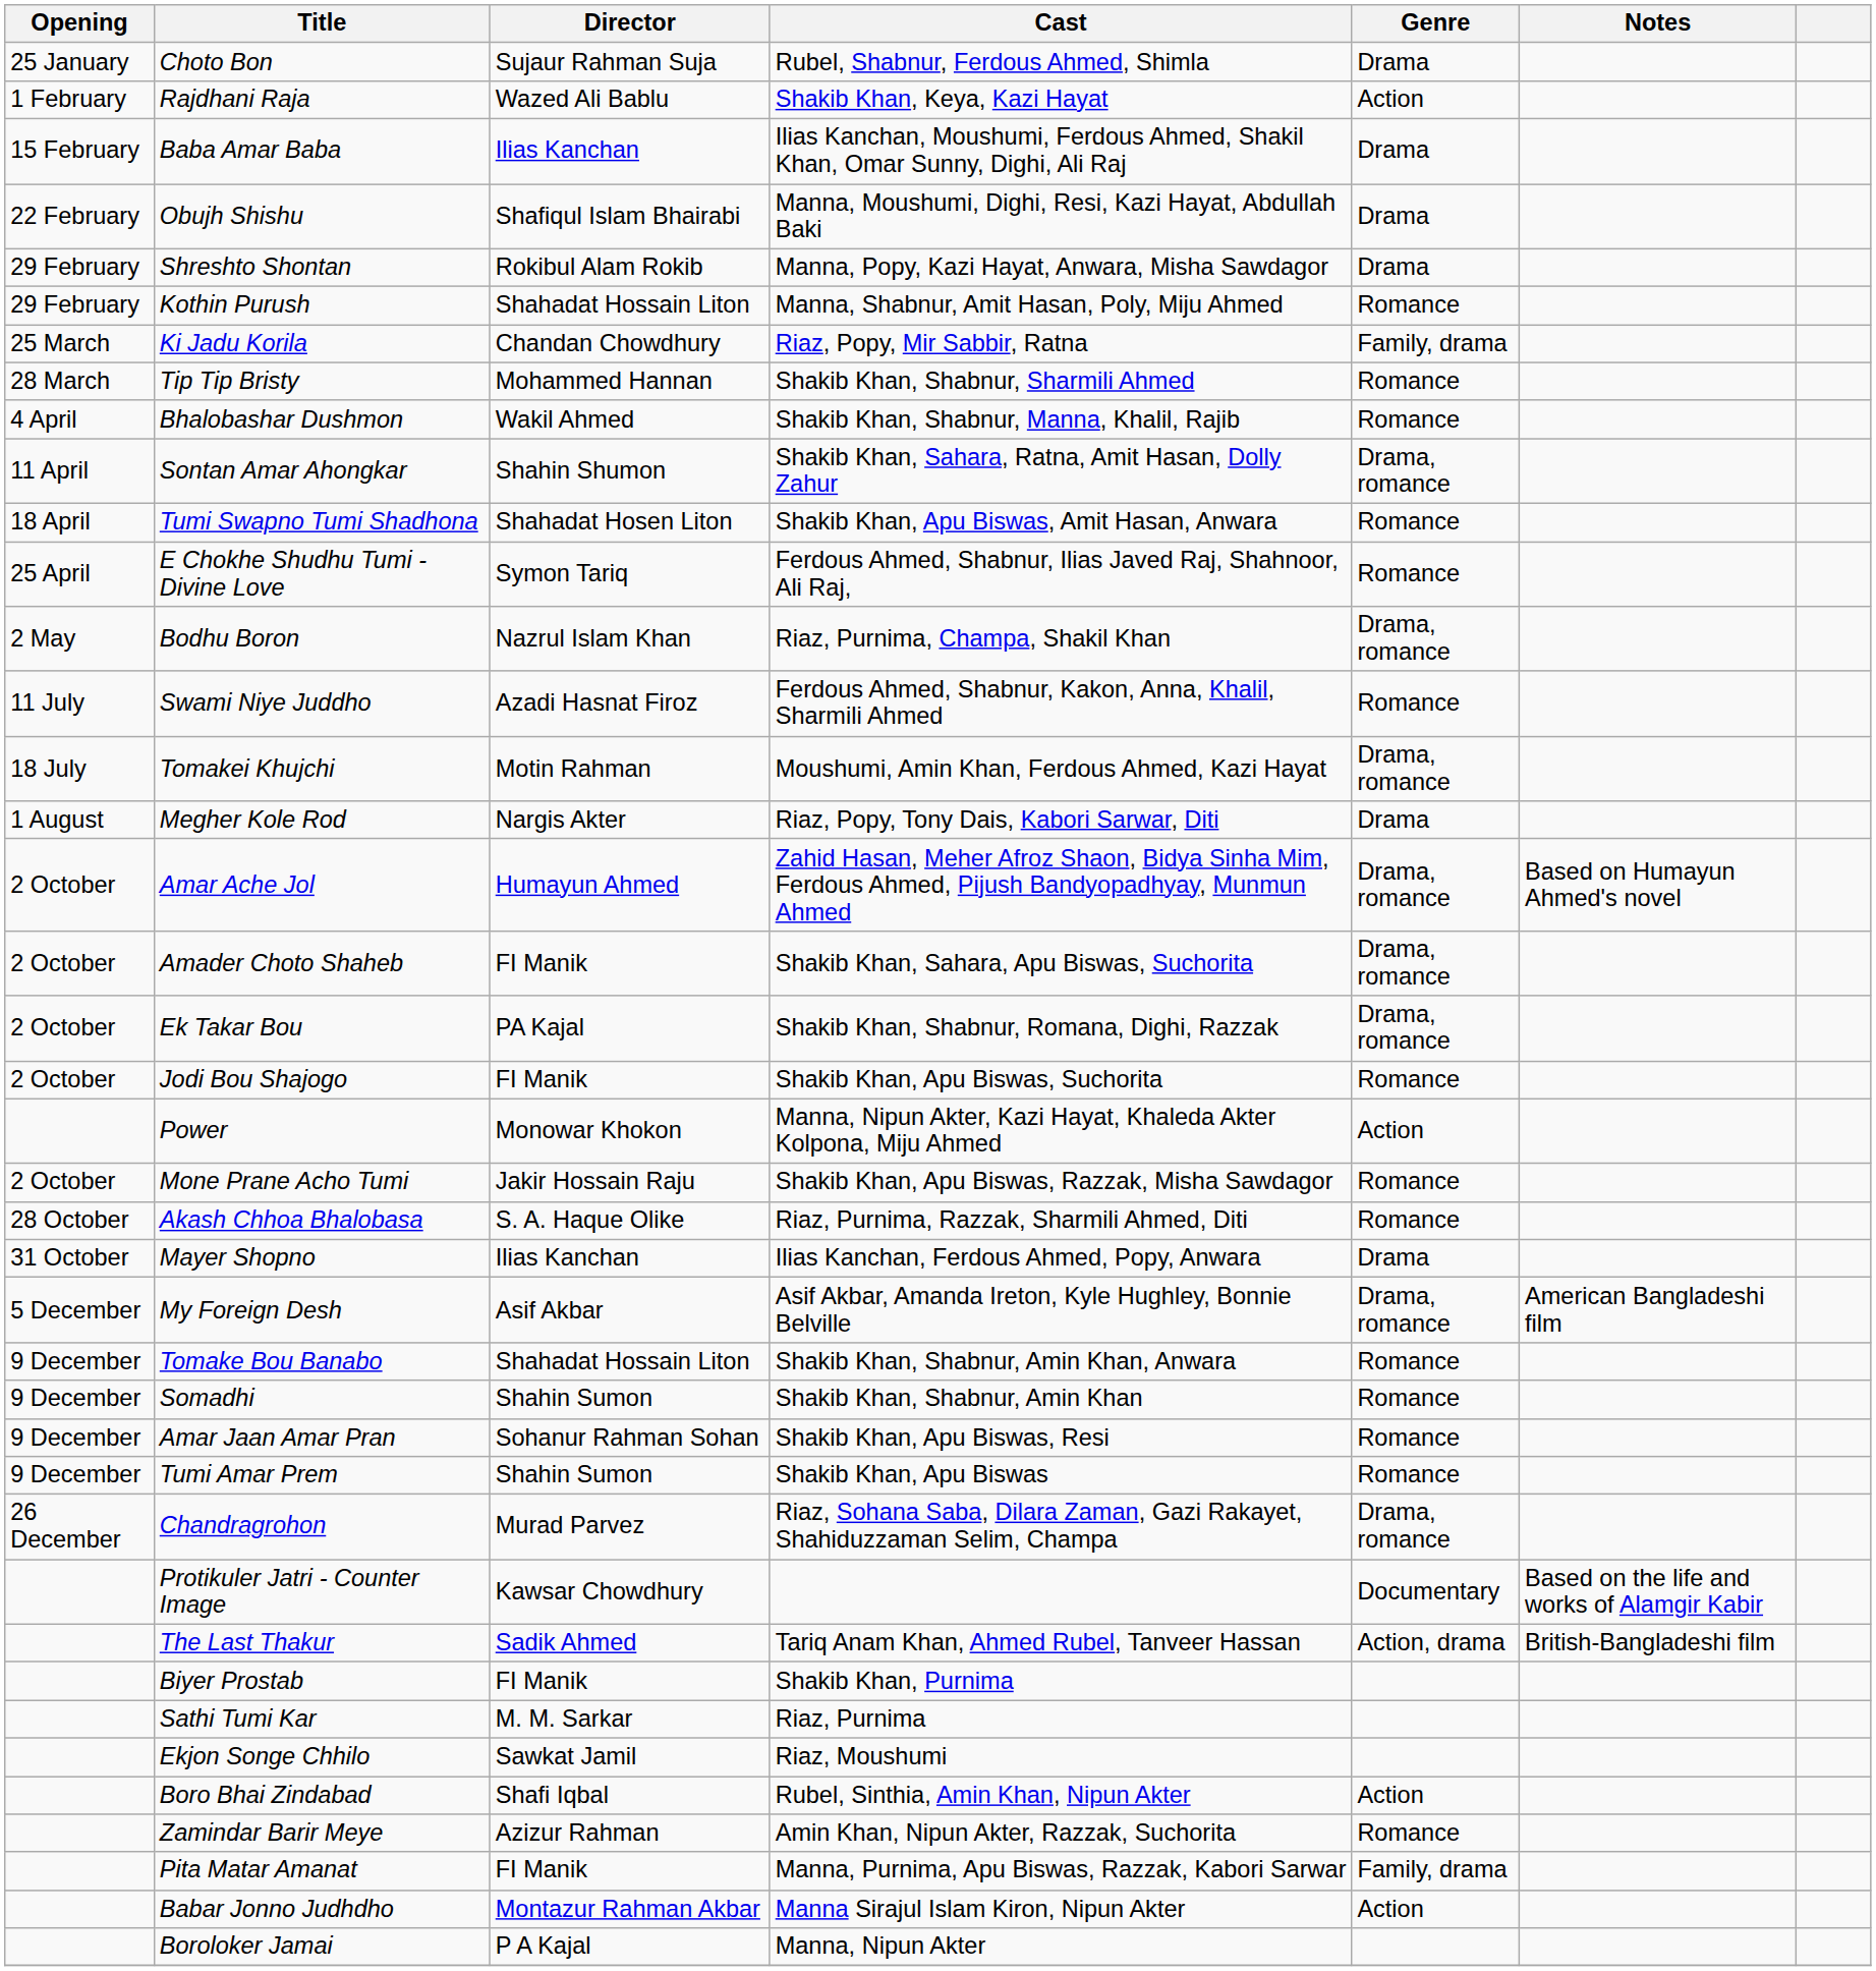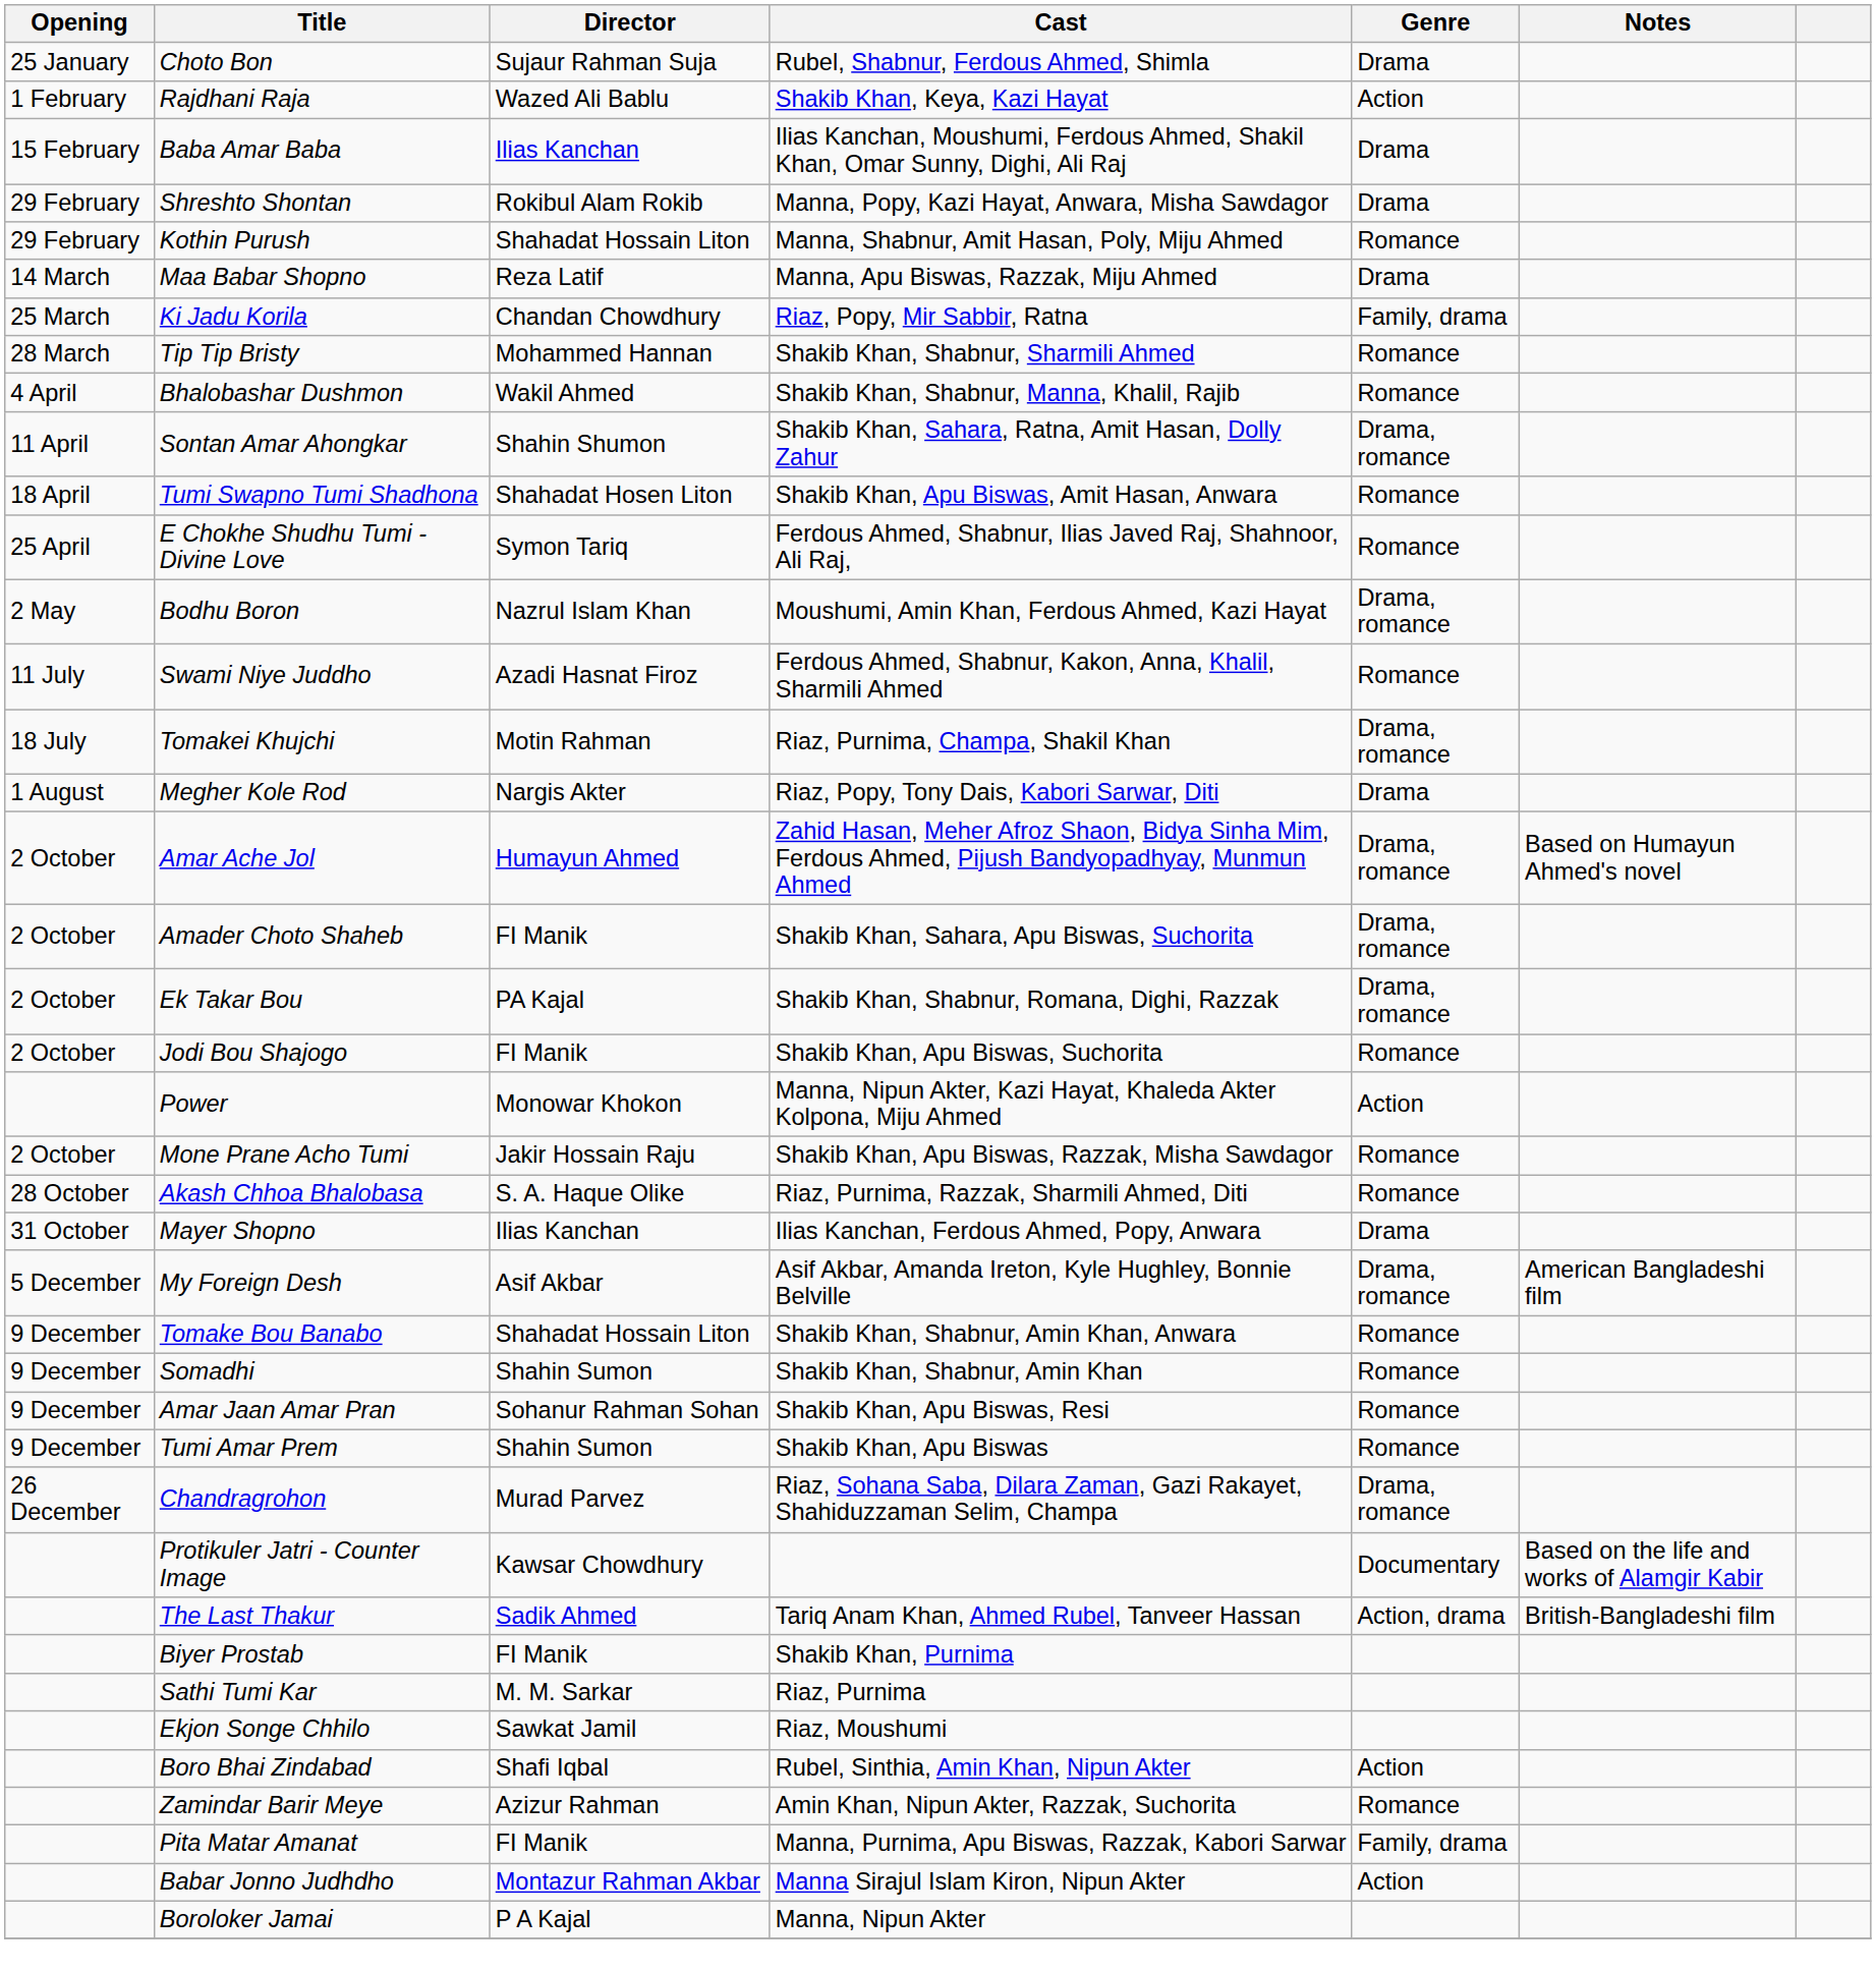 <table class="wikitable sortable">
 <tr>
 <th style="width:8%;">Opening</th>
 <th style="width:18%;">Title</th>
 <th style="width:15%;">Director</th>
 <th>Cast</th>
 <th>Genre</th>
 <th>Notes</th>
 <th style="width:4%;"></th>
 </tr>
 <tr>
 <td>25 January</td>
 <td><em>Choto Bon</em></td>
 <td>Sujaur Rahman Suja</td>
 <td>Rubel, <a href='#'>Shabnur</a>, <a href='#'>Ferdous Ahmed</a>, Shimla</td>
 <td>Drama</td>
 <td></td>
 <td></td>
 </tr>
 <tr>
 <td>1 February</td>
 <td><em>Rajdhani Raja</em></td>
 <td>Wazed Ali Bablu</td>
 <td><a href='#'>Shakib Khan</a>, Keya, <a href='#'>Kazi Hayat</a></td>
 <td>Action</td>
 <td></td>
 <td></td>
 </tr>
 <tr>
 <td>15 February</td>
 <td><em>Baba Amar Baba</em></td>
 <td><a href='#'>Ilias Kanchan</a></td>
 <td>Ilias Kanchan, Moushumi, Ferdous Ahmed, Shakil Khan, Omar Sunny, Dighi, Ali Raj</td>
 <td>Drama</td>
 <td></td>
 <td></td>
 </tr>
 <tr>
-<td>22 February</td>
-<td><em>Obujh Shishu</em></td>
-<td>Shafiqul Islam Bhairabi</td>
-<td>Manna, Moushumi, Dighi, Resi, Kazi Hayat, Abdullah Baki</td>
-<td>Drama</td>
-<td></td>
-<td></td>
-</tr>
-<tr>
 <td>29 February</td>
 <td><em>Shreshto Shontan</em></td>
 <td>Rokibul Alam Rokib</td>
 <td>Manna, Popy, Kazi Hayat, Anwara, Misha Sawdagor</td>
 <td>Drama</td>
 <td></td>
 <td></td>
 </tr>
 <tr>
 <td>29 February</td>
 <td><em>Kothin Purush</em></td>
 <td>Shahadat Hossain Liton</td>
 <td>Manna, Shabnur, Amit Hasan, Poly, Miju Ahmed</td>
 <td>Romance</td>
+<td></td>
+<td></td>
+</tr>
+<tr>
+<td>14 March</td>
+<td><em>Maa Babar Shopno</em></td>
+<td>Reza Latif</td>
+<td>Manna, Apu Biswas, Razzak, Miju Ahmed</td>
+<td>Drama</td>
 <td></td>
 <td></td>
 </tr>
 <tr>
 <td>25 March</td>
 <td><em><a href='#'>Ki Jadu Korila</a></em></td>
 <td>Chandan Chowdhury</td>
 <td><a href='#'>Riaz</a>, Popy, <a href='#'>Mir Sabbir</a>, Ratna</td>
 <td>Family, drama</td>
 <td></td>
 <td></td>
 </tr>
 <tr>
 <td>28 March</td>
 <td><em>Tip Tip Bristy</em></td>
 <td>Mohammed Hannan</td>
 <td>Shakib Khan, Shabnur, <a href='#'>Sharmili Ahmed</a></td>
 <td>Romance</td>
 <td></td>
 <td></td>
 </tr>
 <tr>
 <td>4 April</td>
 <td><em>Bhalobashar Dushmon</em></td>
 <td>Wakil Ahmed</td>
 <td>Shakib Khan, Shabnur, <a href='#'>Manna</a>, Khalil, Rajib</td>
 <td>Romance</td>
 <td></td>
 <td></td>
 </tr>
 <tr>
 <td>11 April</td>
 <td><em>Sontan Amar Ahongkar </em></td>
 <td>Shahin Shumon</td>
 <td>Shakib Khan, <a href='#'>Sahara</a>, Ratna, Amit Hasan, <a href='#'>Dolly Zahur</a></td>
 <td>Drama, romance</td>
 <td></td>
 <td></td>
 </tr>
 <tr>
 <td>18 April</td>
 <td><em><a href='#'>Tumi Swapno Tumi Shadhona</a></em></td>
 <td>Shahadat Hosen Liton</td>
 <td>Shakib Khan, <a href='#'>Apu Biswas</a>, Amit Hasan, Anwara</td>
 <td>Romance</td>
 <td></td>
 <td></td>
 </tr>
 <tr>
 <td>25 April</td>
 <td><em>E Chokhe Shudhu Tumi - Divine Love</em></td>
 <td>Symon Tariq</td>
 <td>Ferdous Ahmed, Shabnur, Ilias Javed Raj, Shahnoor, Ali Raj,</td>
 <td>Romance</td>
 <td></td>
 <td></td>
 </tr>
 <tr>
 <td>2 May</td>
 <td><em>Bodhu Boron</em></td>
 <td>Nazrul Islam Khan</td>
-<td>Riaz, Purnima, <a href='#'>Champa</a>, Shakil Khan</td>
+<td>Moushumi, Amin Khan, Ferdous Ahmed, Kazi Hayat</td>
 <td>Drama, romance</td>
 <td></td>
 <td></td>
 </tr>
 <tr>
 <td>11 July</td>
 <td><em>Swami Niye Juddho</em></td>
 <td>Azadi Hasnat Firoz</td>
 <td>Ferdous Ahmed, Shabnur, Kakon, Anna, <a href='#'>Khalil</a>, Sharmili Ahmed</td>
 <td>Romance</td>
 <td></td>
 <td></td>
 </tr>
 <tr>
 <td>18 July</td>
 <td><em>Tomakei Khujchi</em></td>
 <td>Motin Rahman</td>
-<td>Moushumi, Amin Khan, Ferdous Ahmed, Kazi Hayat</td>
+<td>Riaz, Purnima, <a href='#'>Champa</a>, Shakil Khan</td>
 <td>Drama, romance</td>
 <td></td>
 <td></td>
 </tr>
 <tr>
 <td>1 August</td>
 <td><em>Megher Kole Rod</em></td>
 <td>Nargis Akter</td>
 <td>Riaz, Popy, Tony Dais, <a href='#'>Kabori Sarwar</a>, <a href='#'>Diti</a></td>
 <td>Drama</td>
 <td></td>
 <td></td>
 </tr>
 <tr>
 <td>2 October</td>
 <td><em><a href='#'>Amar Ache Jol</a></em></td>
 <td><a href='#'>Humayun Ahmed</a></td>
 <td><a href='#'>Zahid Hasan</a>, <a href='#'>Meher Afroz Shaon</a>, <a href='#'>Bidya Sinha Mim</a>, Ferdous Ahmed, <a href='#'>Pijush Bandyopadhyay</a>, <a href='#'>Munmun Ahmed</a></td>
 <td>Drama, romance</td>
 <td>Based on Humayun Ahmed's novel</td>
 <td></td>
 </tr>
 <tr>
 <td>2 October</td>
 <td><em>Amader Choto Shaheb</em></td>
 <td>FI Manik</td>
 <td>Shakib Khan, Sahara, Apu Biswas, <a href='#'>Suchorita</a></td>
 <td>Drama, romance</td>
 <td></td>
 <td></td>
 </tr>
 <tr>
 <td>2 October</td>
 <td><em>Ek Takar Bou</em></td>
 <td>PA Kajal</td>
 <td>Shakib Khan, Shabnur, Romana, Dighi, Razzak</td>
 <td>Drama, romance</td>
 <td></td>
 <td></td>
 </tr>
 <tr>
 <td>2 October</td>
 <td><em>Jodi Bou Shajogo</em></td>
 <td>FI Manik</td>
 <td>Shakib Khan, Apu Biswas, Suchorita</td>
 <td>Romance</td>
 <td></td>
 <td></td>
 </tr>
 <tr>
 <td></td>
 <td><em>Power</em></td>
 <td>Monowar Khokon</td>
 <td>Manna, Nipun Akter, Kazi Hayat, Khaleda Akter Kolpona, Miju Ahmed</td>
 <td>Action</td>
 <td></td>
 <td></td>
 </tr>
 <tr>
 <td>2 October</td>
 <td><em>Mone Prane Acho Tumi</em></td>
 <td>Jakir Hossain Raju</td>
 <td>Shakib Khan, Apu Biswas, Razzak, Misha Sawdagor</td>
 <td>Romance</td>
 <td></td>
 <td></td>
 </tr>
 <tr>
 <td>28 October</td>
 <td><em><a href='#'>Akash Chhoa Bhalobasa</a></em></td>
 <td>S. A. Haque Olike</td>
 <td>Riaz, Purnima, Razzak, Sharmili Ahmed, Diti</td>
 <td>Romance</td>
 <td></td>
 <td></td>
 </tr>
 <tr>
 <td>31 October</td>
 <td><em>Mayer Shopno</em></td>
 <td>Ilias Kanchan</td>
 <td>Ilias Kanchan, Ferdous Ahmed, Popy, Anwara</td>
 <td>Drama</td>
 <td></td>
 <td></td>
 </tr>
 <tr>
 <td>5 December</td>
 <td><em>My Foreign Desh</em></td>
 <td>Asif Akbar</td>
 <td>Asif Akbar, Amanda Ireton, Kyle Hughley, Bonnie Belville</td>
 <td>Drama, romance</td>
 <td>American Bangladeshi film</td>
 <td></td>
 </tr>
 <tr>
 <td>9 December</td>
 <td><em><a href='#'>Tomake Bou Banabo</a></em></td>
 <td>Shahadat Hossain Liton</td>
 <td>Shakib Khan, Shabnur, Amin Khan, Anwara</td>
 <td>Romance</td>
 <td></td>
 <td></td>
 </tr>
 <tr>
 <td>9 December</td>
 <td><em>Somadhi</em></td>
 <td>Shahin Sumon</td>
 <td>Shakib Khan, Shabnur, Amin Khan</td>
 <td>Romance</td>
 <td></td>
 <td></td>
 </tr>
 <tr>
 <td>9 December</td>
 <td><em>Amar Jaan Amar Pran</em></td>
 <td>Sohanur Rahman Sohan</td>
 <td>Shakib Khan, Apu Biswas, Resi</td>
 <td>Romance</td>
 <td></td>
 <td></td>
 </tr>
 <tr>
 <td>9 December</td>
 <td><em>Tumi Amar Prem</em></td>
 <td>Shahin Sumon</td>
 <td>Shakib Khan, Apu Biswas</td>
 <td>Romance</td>
 <td></td>
 <td></td>
 </tr>
 <tr>
 <td>26 December</td>
 <td><em><a href='#'>Chandragrohon</a></em></td>
 <td>Murad Parvez</td>
 <td>Riaz, <a href='#'>Sohana Saba</a>, <a href='#'>Dilara Zaman</a>, Gazi Rakayet, Shahiduzzaman Selim, Champa</td>
 <td>Drama, romance</td>
 <td></td>
 <td></td>
 </tr>
 <tr>
 <td></td>
 <td><em>Protikuler Jatri - Counter Image</em></td>
 <td>Kawsar Chowdhury</td>
 <td></td>
 <td>Documentary</td>
 <td>Based on the life and works of <a href='#'>Alamgir Kabir</a></td>
 <td></td>
 </tr>
 <tr>
 <td></td>
 <td><em><a href='#'>The Last Thakur</a></em></td>
 <td><a href='#'>Sadik Ahmed</a></td>
 <td>Tariq Anam Khan, <a href='#'>Ahmed Rubel</a>, Tanveer Hassan</td>
 <td>Action, drama</td>
 <td>British-Bangladeshi film</td>
 <td></td>
 </tr>
 <tr>
 <td></td>
 <td><em>Biyer Prostab</em></td>
 <td>FI Manik</td>
 <td>Shakib Khan, <a href='#'>Purnima</a></td>
 <td></td>
 <td></td>
 <td></td>
 </tr>
 <tr>
 <td></td>
 <td><em>Sathi Tumi Kar</em></td>
 <td>M. M. Sarkar</td>
 <td>Riaz, Purnima</td>
 <td></td>
 <td></td>
 <td></td>
 </tr>
 <tr>
 <td></td>
 <td><em>Ekjon Songe Chhilo</em></td>
 <td>Sawkat Jamil</td>
 <td>Riaz, Moushumi</td>
 <td></td>
 <td></td>
 <td></td>
 </tr>
 <tr>
 <td></td>
 <td><em>Boro Bhai Zindabad</em></td>
 <td>Shafi Iqbal</td>
 <td>Rubel, Sinthia, <a href='#'>Amin Khan</a>, <a href='#'>Nipun Akter</a></td>
 <td>Action</td>
 <td></td>
 <td></td>
 </tr>
 <tr>
 <td></td>
 <td><em>Zamindar Barir Meye</em></td>
 <td>Azizur Rahman</td>
 <td>Amin Khan, Nipun Akter, Razzak, Suchorita</td>
 <td>Romance</td>
 <td></td>
 <td></td>
 </tr>
 <tr>
 <td></td>
 <td><em>Pita Matar Amanat</em></td>
 <td>FI Manik</td>
 <td>Manna, Purnima, Apu Biswas, Razzak, Kabori Sarwar</td>
 <td>Family, drama</td>
 <td></td>
 <td></td>
 </tr>
 <tr>
 <td></td>
 <td><em>Babar Jonno Judhdho</em></td>
 <td><a href='#'>Montazur Rahman Akbar</a></td>
 <td><a href='#'>Manna</a> Sirajul Islam Kiron, Nipun Akter</td>
 <td>Action</td>
 <td></td>
 <td></td>
 </tr>
 <tr>
 <td></td>
 <td><em>Boroloker Jamai</em></td>
 <td>P A Kajal</td>
 <td>Manna, Nipun Akter</td>
 <td></td>
 <td></td>
 <td></td>
 </tr>
 <tr>
 </tr>
 </table>
